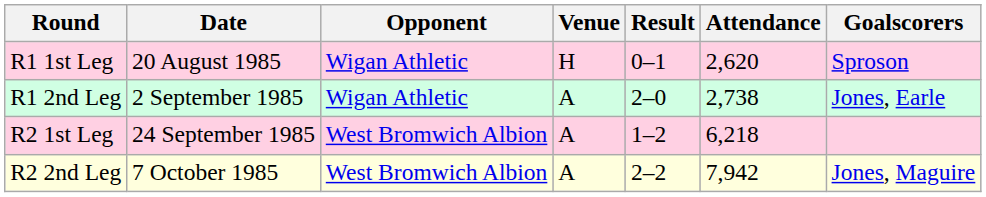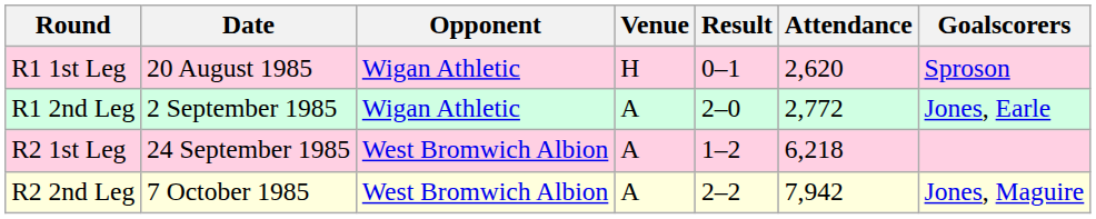 <table class="wikitable">
 <tr>
 <th>Round</th>
 <th>Date</th>
 <th>Opponent</th>
 <th>Venue</th>
 <th>Result</th>
 <th>Attendance</th>
 <th>Goalscorers</th>
 </tr>
 <tr style="background-color: #ffd0e3;">
 <td>R1 1st Leg</td>
 <td>20 August 1985</td>
 <td><a href='#'>Wigan Athletic</a></td>
 <td>H</td>
 <td>0–1</td>
 <td>2,620</td>
 <td><a href='#'>Sproson</a></td>
 </tr>
 <tr style="background-color: #d0ffe3;">
 <td>R1 2nd Leg</td>
 <td>2 September 1985</td>
 <td><a href='#'>Wigan Athletic</a></td>
 <td>A</td>
 <td>2–0</td>
-<td>2,738</td>
+<td>2,772</td>
 <td><a href='#'>Jones</a>, <a href='#'>Earle</a></td>
 </tr>
 <tr style="background-color: #ffd0e3;">
 <td>R2 1st Leg</td>
 <td>24 September 1985</td>
 <td><a href='#'>West Bromwich Albion</a></td>
 <td>A</td>
 <td>1–2</td>
 <td>6,218</td>
 <td></td>
 </tr>
 <tr style="background-color: #ffffdd;">
 <td>R2 2nd Leg</td>
 <td>7 October 1985</td>
 <td><a href='#'>West Bromwich Albion</a></td>
 <td>A</td>
 <td>2–2</td>
 <td>7,942</td>
 <td><a href='#'>Jones</a>, <a href='#'>Maguire</a></td>
 </tr>
 </table>
